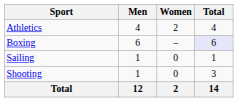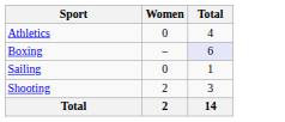 <table class="wikitable sortable" style="text-align:center;">
 <tr>
 <th width=180>Sport</th>
-<th width=55>Men</th>
 <th width=55>Women</th>
 <th width=55>Total</th>
 </tr>
 <tr>
 <td align=left><a href='#'>Athletics</a></td>
-<td>4</td>
-<td>2</td>
+<td>0</td>
 <td>4</td>
 </tr>
 <tr>
 <td align=left><a href='#'>Boxing</a></td>
-<td>6</td>
 <td>–</td>
 <td style="background: lavender;">6</td>
 </tr>
 <tr>
 <td align=left><a href='#'>Sailing</a></td>
-<td>1</td>
 <td>0</td>
 <td>1</td>
 </tr>
 <tr>
 <td align=left><a href='#'>Shooting</a></td>
-<td>1</td>
-<td>0</td>
+<td>2</td>
 <td>3</td>
 </tr>
 <tr>
 <th>Total</th>
-<th>12</th>
 <th>2</th>
 <th>14</th>
 </tr>
 </table>
